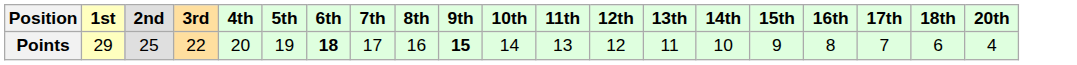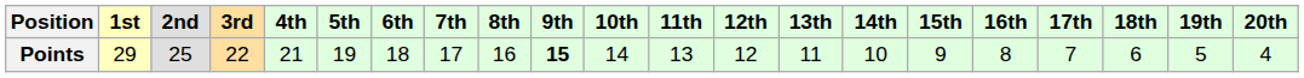 <table class="wikitable" style="font-size:85%; text-align:center">
 <tr>
 <th>Position</th>
 <td style="background:#FFFFBF;"> <strong>1st</strong> </td>
 <td style="background:#DFDFDF;"> <strong>2nd</strong> </td>
 <td style="background:#FFDF9F;"> <strong>3rd</strong> </td>
 <td style="background:#DFFFDF;"> <strong>4th</strong> </td>
 <td style="background:#DFFFDF;"> <strong>5th</strong> </td>
 <td style="background:#DFFFDF;"> <strong>6th</strong> </td>
 <td style="background:#DFFFDF;"> <strong>7th</strong> </td>
 <td style="background:#DFFFDF;"> <strong>8th</strong> </td>
 <td style="background:#DFFFDF;"> <strong>9th</strong> </td>
 <td style="background:#DFFFDF;"> <strong>10th</strong> </td>
 <td style="background:#DFFFDF;"> <strong>11th</strong> </td>
 <td style="background:#DFFFDF;"> <strong>12th</strong> </td>
 <td style="background:#DFFFDF;"> <strong>13th</strong> </td>
 <td style="background:#DFFFDF;"> <strong>14th</strong> </td>
 <td style="background:#DFFFDF;"> <strong>15th</strong> </td>
 <td style="background:#DFFFDF;"> <strong>16th</strong> </td>
 <td style="background:#DFFFDF;"> <strong>17th</strong> </td>
 <td style="background:#DFFFDF;"> <strong>18th</strong> </td>
+<td style="background:#DFFFDF;"> <strong>19th</strong> </td>
 <td style="background:#DFFFDF;"> <strong>20th</strong> </td>
 </tr>
 <tr>
 <th>Points</th>
 <td style="background:#FFFFBF;">29</td>
 <td style="background:#DFDFDF;">25</td>
 <td style="background:#FFDF9F;">22</td>
-<td style="background:#DFFFDF;">20</td>
+<td style="background:#DFFFDF;">21</td>
 <td style="background:#DFFFDF;">19</td>
-<td style="background:#DFFFDF;"><strong>18</strong></td>
+<td style="background:#DFFFDF;">18</td>
 <td style="background:#DFFFDF;">17</td>
 <td style="background:#DFFFDF;">16</td>
 <td style="background:#DFFFDF;"><strong>15</strong></td>
 <td style="background:#DFFFDF;">14</td>
 <td style="background:#DFFFDF;">13</td>
 <td style="background:#DFFFDF;">12</td>
 <td style="background:#DFFFDF;">11</td>
 <td style="background:#DFFFDF;">10</td>
 <td style="background:#DFFFDF;">9</td>
 <td style="background:#DFFFDF;">8</td>
 <td style="background:#DFFFDF;">7</td>
 <td style="background:#DFFFDF;">6</td>
+<td style="background:#DFFFDF;">5</td>
 <td style="background:#DFFFDF;">4</td>
 </tr>
 </table>
